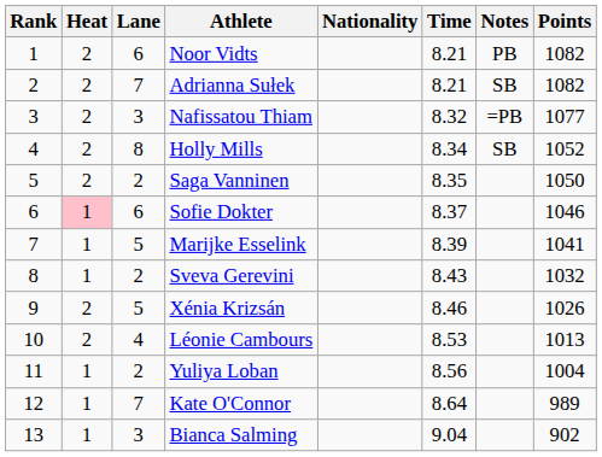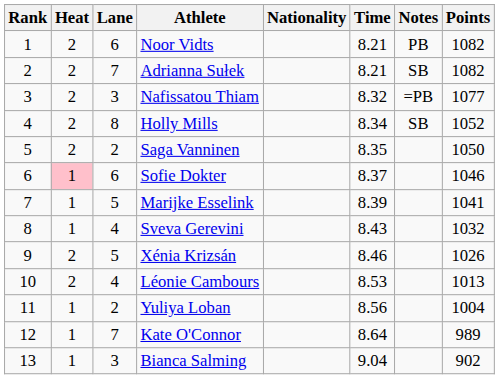 <table class="wikitable sortable" style="text-align:center">
 <tr>
 <th>Rank</th>
 <th>Heat</th>
 <th>Lane</th>
 <th>Athlete</th>
 <th>Nationality</th>
 <th>Time</th>
 <th>Notes</th>
 <th>Points</th>
 </tr>
 <tr>
 <td>1</td>
 <td>2</td>
 <td>6</td>
 <td align=left><a href='#'>Noor Vidts</a></td>
 <td align=left></td>
 <td>8.21</td>
 <td>PB</td>
 <td>1082</td>
 </tr>
 <tr>
 <td>2</td>
 <td>2</td>
 <td>7</td>
 <td align=left><a href='#'>Adrianna Sułek</a></td>
 <td align=left></td>
 <td>8.21</td>
 <td>SB</td>
 <td>1082</td>
 </tr>
 <tr>
 <td>3</td>
 <td>2</td>
 <td>3</td>
 <td align=left><a href='#'>Nafissatou Thiam</a></td>
 <td align=left></td>
 <td>8.32</td>
 <td>=PB</td>
 <td>1077</td>
 </tr>
 <tr>
 <td>4</td>
 <td>2</td>
 <td>8</td>
 <td align=left><a href='#'>Holly Mills</a></td>
 <td align=left></td>
 <td>8.34</td>
 <td>SB</td>
 <td>1052</td>
 </tr>
 <tr>
 <td>5</td>
 <td>2</td>
 <td>2</td>
 <td align=left><a href='#'>Saga Vanninen</a></td>
 <td align=left></td>
 <td>8.35</td>
 <td></td>
 <td>1050</td>
 </tr>
 <tr>
 <td>6</td>
 <td style="background: pink;">1</td>
 <td>6</td>
 <td align=left><a href='#'>Sofie Dokter</a></td>
 <td align=left></td>
 <td>8.37</td>
 <td></td>
 <td>1046</td>
 </tr>
 <tr>
 <td>7</td>
 <td>1</td>
 <td>5</td>
 <td align=left><a href='#'>Marijke Esselink</a></td>
 <td align="left"></td>
 <td>8.39</td>
 <td></td>
 <td>1041</td>
 </tr>
 <tr>
 <td>8</td>
 <td>1</td>
-<td>2</td>
+<td>4</td>
 <td align=left><a href='#'>Sveva Gerevini</a></td>
 <td align=left></td>
 <td>8.43</td>
 <td></td>
 <td>1032</td>
 </tr>
 <tr>
 <td>9</td>
 <td>2</td>
 <td>5</td>
 <td align=left><a href='#'>Xénia Krizsán</a></td>
 <td align=left></td>
 <td>8.46</td>
 <td></td>
 <td>1026</td>
 </tr>
 <tr>
 <td>10</td>
 <td>2</td>
 <td>4</td>
 <td align=left><a href='#'>Léonie Cambours</a></td>
 <td align=left></td>
 <td>8.53</td>
 <td></td>
 <td>1013</td>
 </tr>
 <tr>
 <td>11</td>
 <td>1</td>
 <td>2</td>
 <td align=left><a href='#'>Yuliya Loban</a></td>
 <td align="left"></td>
 <td>8.56</td>
 <td></td>
 <td>1004</td>
 </tr>
 <tr>
 <td>12</td>
 <td>1</td>
 <td>7</td>
 <td align=left><a href='#'>Kate O'Connor</a></td>
 <td align=left></td>
 <td>8.64</td>
 <td></td>
 <td>989</td>
 </tr>
 <tr>
 <td>13</td>
 <td>1</td>
 <td>3</td>
 <td align=left><a href='#'>Bianca Salming</a></td>
 <td align=left></td>
 <td>9.04</td>
 <td></td>
 <td>902</td>
 </tr>
 </table>
